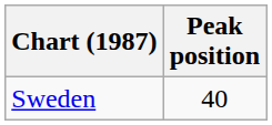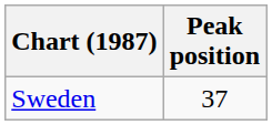 <table class="wikitable">
 <tr>
 <th>Chart (1987)</th>
 <th>Peak<br>position</th>
 </tr>
 <tr>
 <td><a href='#'>Sweden</a></td>
-<td align="center">40</td>
+<td align="center">37</td>
 </tr>
 </table>
